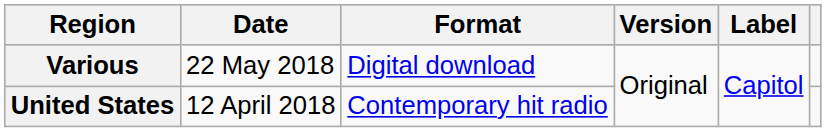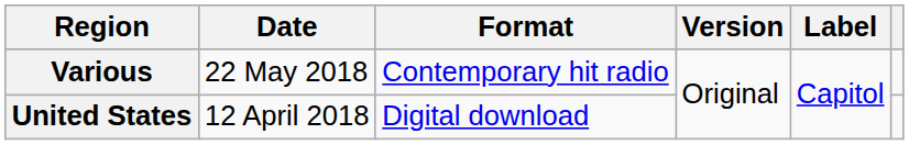 <table class="wikitable sortable plainrowheaders">
 <tr>
 <th scope="col">Region</th>
 <th scope="col">Date</th>
 <th scope="col">Format</th>
 <th scope="col">Version</th>
 <th scope="col">Label</th>
 <th scope="col"></th>
 </tr>
 <tr>
 <th scope="row">Various</th>
 <td>22 May 2018</td>
-<td><a href='#'>Digital download</a></td>
+<td><a href='#'>Contemporary hit radio</a></td>
 <td rowspan="2">Original</td>
 <td rowspan="2"><a href='#'>Capitol</a></td>
 <td></td>
 </tr>
 <tr>
 <th scope="row">United States</th>
 <td>12 April 2018</td>
-<td><a href='#'>Contemporary hit radio</a></td>
+<td><a href='#'>Digital download</a></td>
 <td></td>
 </tr>
 </table>
